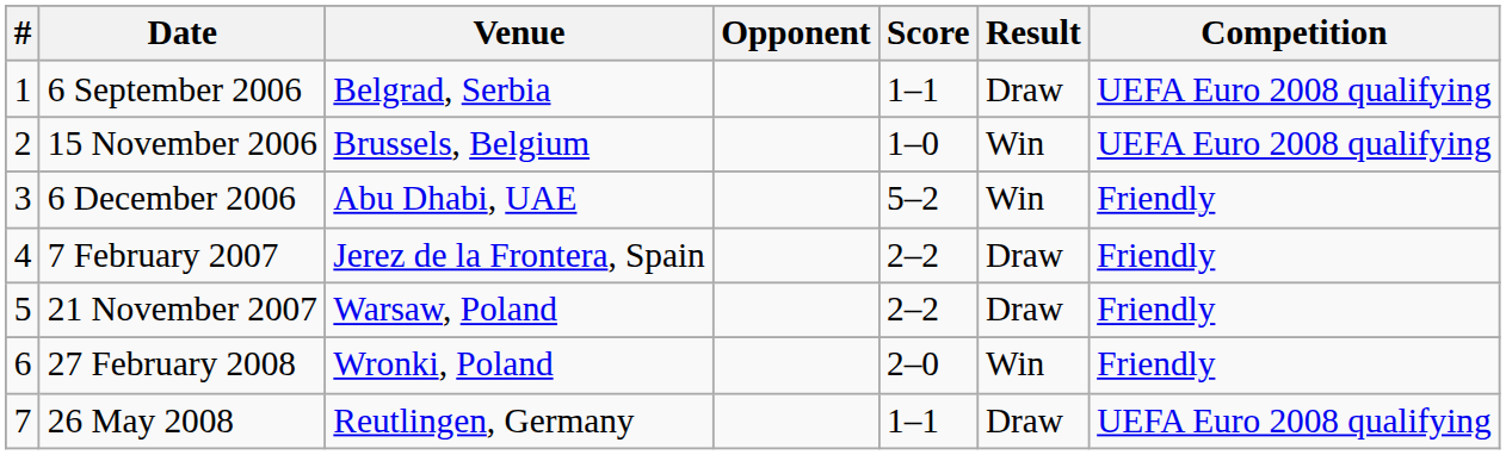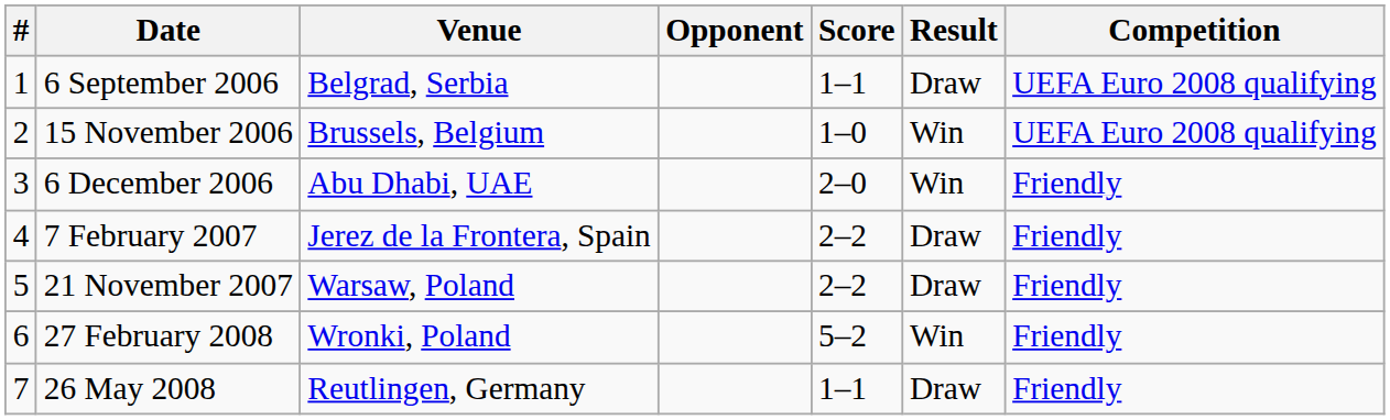 <table class="wikitable">
 <tr>
 <th>#</th>
 <th>Date</th>
 <th>Venue</th>
 <th>Opponent</th>
 <th>Score</th>
 <th>Result</th>
 <th>Competition</th>
 </tr>
 <tr>
 <td>1</td>
 <td>6 September 2006</td>
 <td><a href='#'>Belgrad</a>, <a href='#'>Serbia</a></td>
 <td></td>
 <td>1–1</td>
 <td>Draw</td>
 <td><a href='#'>UEFA Euro 2008 qualifying</a></td>
 </tr>
 <tr>
 <td>2</td>
 <td>15 November 2006</td>
 <td><a href='#'>Brussels</a>, <a href='#'>Belgium</a></td>
 <td></td>
 <td>1–0</td>
 <td>Win</td>
 <td><a href='#'>UEFA Euro 2008 qualifying</a></td>
 </tr>
 <tr>
 <td>3</td>
 <td>6 December 2006</td>
 <td><a href='#'>Abu Dhabi</a>, <a href='#'>UAE</a></td>
 <td></td>
-<td>5–2</td>
+<td>2–0</td>
 <td>Win</td>
 <td><a href='#'>Friendly</a></td>
 </tr>
 <tr>
 <td>4</td>
 <td>7 February 2007</td>
 <td><a href='#'>Jerez de la Frontera</a>, Spain</td>
 <td></td>
 <td>2–2</td>
 <td>Draw</td>
 <td><a href='#'>Friendly</a></td>
 </tr>
 <tr>
 <td>5</td>
 <td>21 November 2007</td>
 <td><a href='#'>Warsaw</a>, <a href='#'>Poland</a></td>
 <td></td>
 <td>2–2</td>
 <td>Draw</td>
 <td><a href='#'>Friendly</a></td>
 </tr>
 <tr>
 <td>6</td>
 <td>27 February 2008</td>
 <td><a href='#'>Wronki</a>, <a href='#'>Poland</a></td>
 <td></td>
-<td>2–0</td>
+<td>5–2</td>
 <td>Win</td>
 <td><a href='#'>Friendly</a></td>
 </tr>
 <tr>
 <td>7</td>
 <td>26 May 2008</td>
 <td><a href='#'>Reutlingen</a>, Germany</td>
 <td></td>
 <td>1–1</td>
 <td>Draw</td>
-<td><a href='#'>UEFA Euro 2008 qualifying</a></td>
+<td><a href='#'>Friendly</a></td>
 </tr>
 </table>
